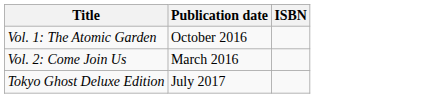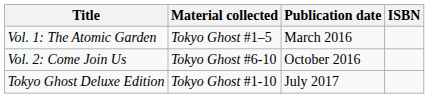 <table class="wikitable">
 <tr>
 <th>Title</th>
+<th>Material collected</th>
 <th>Publication date</th>
 <th>ISBN</th>
 </tr>
 <tr>
 <td><em>Vol. 1: The Atomic Garden</em></td>
+<td><em>Tokyo Ghost</em> #1–5</td>
+<td>March 2016</td>
+<td></td>
+</tr>
+<tr>
+<td><em>Vol. 2: Come Join Us</em></td>
+<td><em>Tokyo Ghost</em> #6-10</td>
 <td>October 2016</td>
 <td></td>
 </tr>
 <tr>
-<td><em>Vol. 2: Come Join Us</em></td>
-<td>March 2016</td>
-<td></td>
-</tr>
-<tr>
 <td><em>Tokyo Ghost Deluxe Edition</em></td>
+<td><em>Tokyo Ghost</em> #1-10</td>
 <td>July 2017</td>
 <td></td>
 </tr>
 </table>
